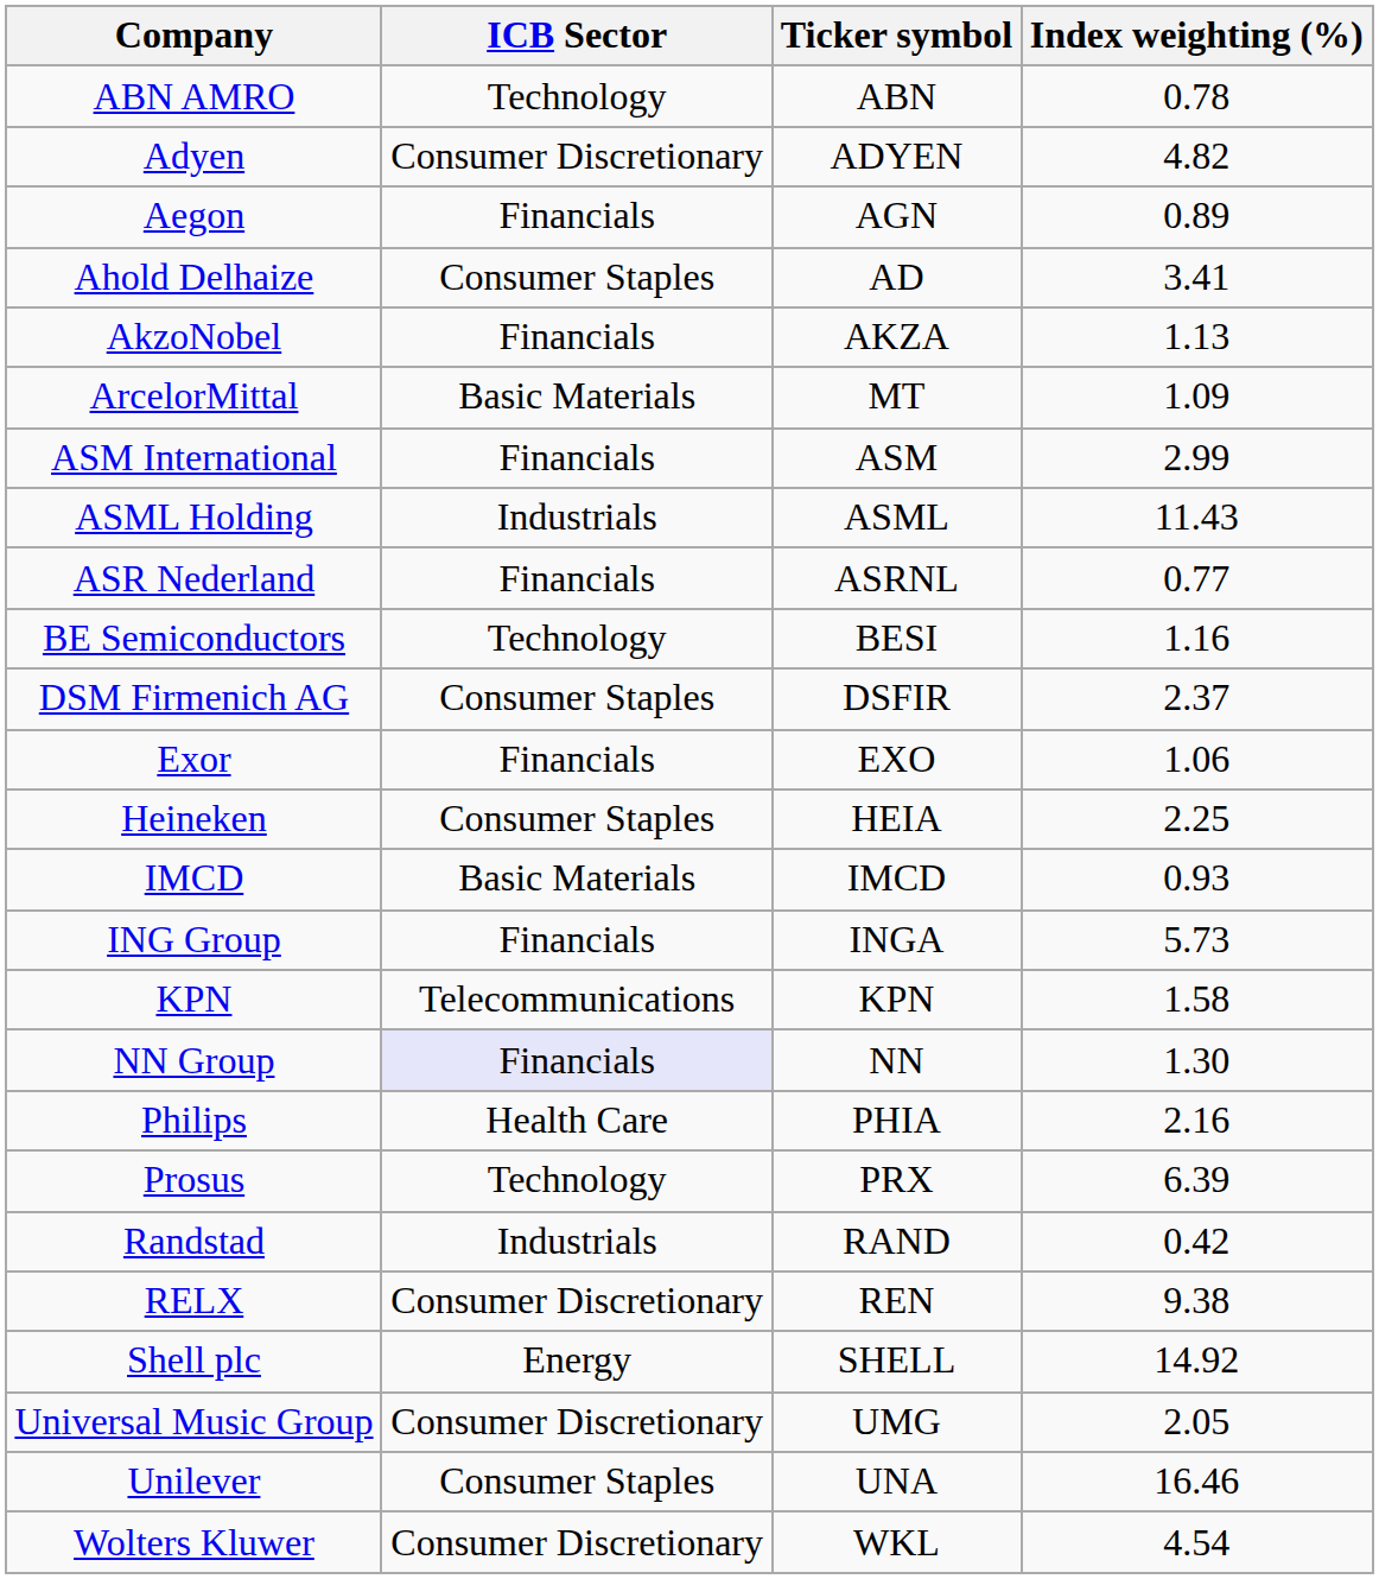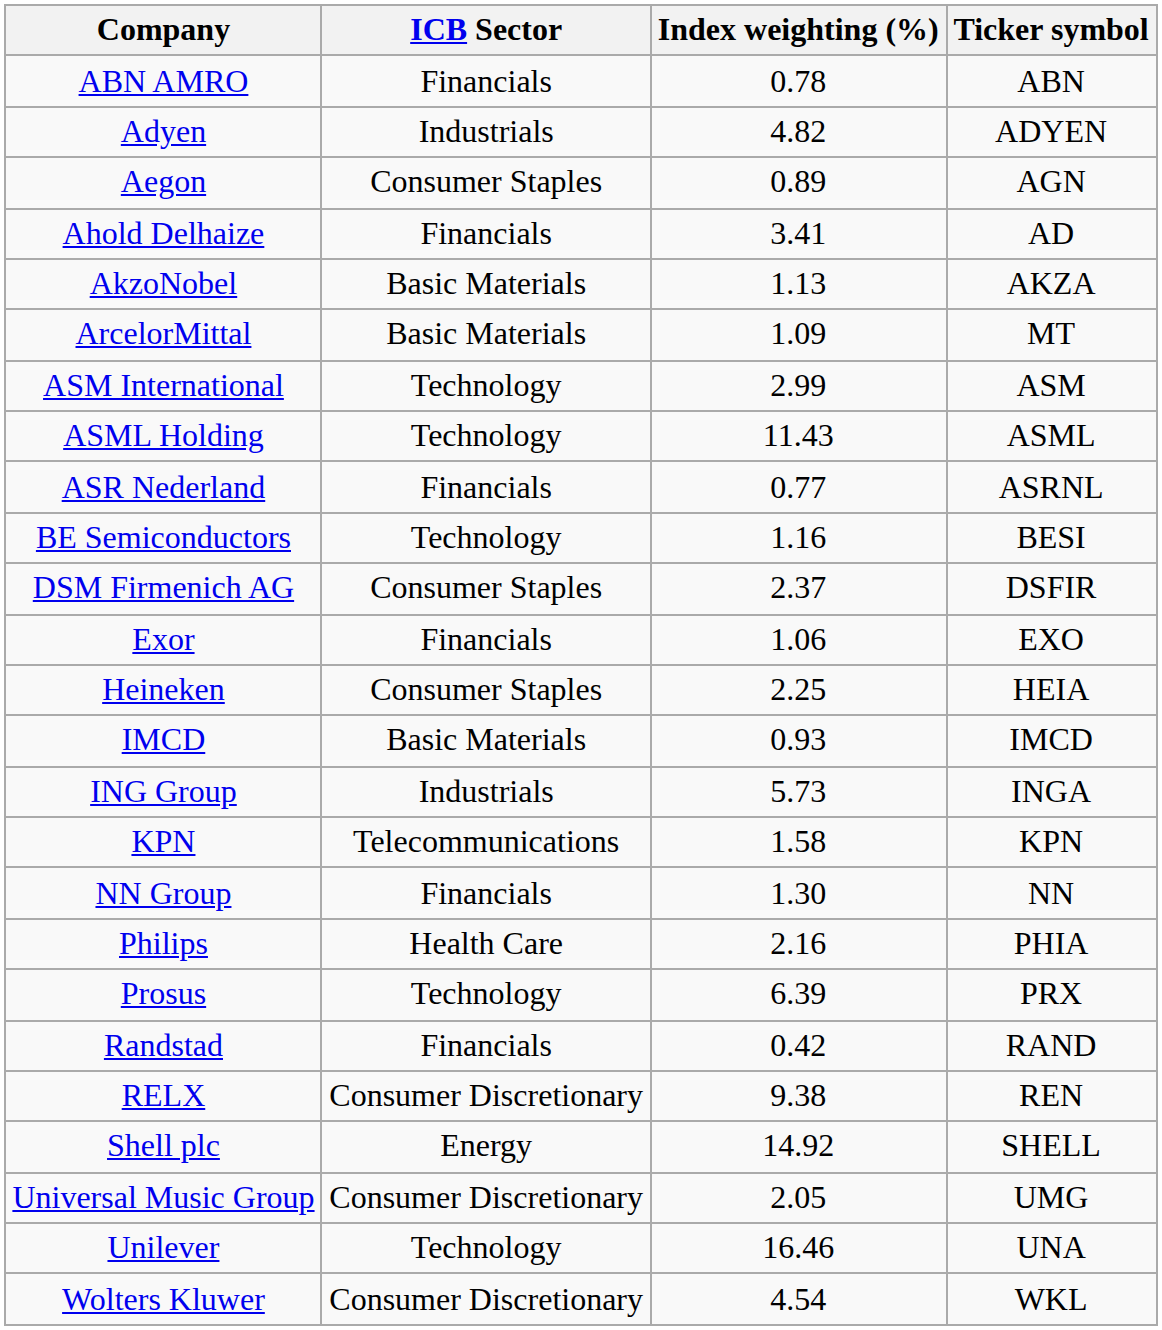 <table class="wikitable sortable" id="constituents" style="text-align: center;" cellpadding=2 cellspacing=2>
 <tr>
 <th>Company</th>
 <th><a href='#'>ICB</a> Sector</th>
+<th>Index weighting (%)</th>
 <th>Ticker symbol</th>
-<th>Index weighting (%)</th>
 </tr>
 <tr>
 <td><a href='#'>ABN AMRO</a></td>
-<td>Technology</td>
+<td>Financials</td>
+<td>0.78</td>
 <td>ABN</td>
-<td>0.78</td>
 </tr>
 <tr>
 <td><a href='#'>Adyen</a></td>
-<td>Consumer Discretionary</td>
+<td>Industrials</td>
+<td>4.82</td>
 <td>ADYEN</td>
-<td>4.82</td>
 </tr>
 <tr>
 <td><a href='#'>Aegon</a></td>
-<td>Financials</td>
+<td>Consumer Staples</td>
+<td>0.89</td>
 <td>AGN</td>
-<td>0.89</td>
 </tr>
 <tr>
 <td><a href='#'>Ahold Delhaize</a></td>
-<td>Consumer Staples</td>
+<td>Financials</td>
+<td>3.41</td>
 <td>AD</td>
-<td>3.41</td>
 </tr>
 <tr>
 <td><a href='#'>AkzoNobel</a></td>
-<td>Financials</td>
+<td>Basic Materials</td>
+<td>1.13</td>
 <td>AKZA</td>
-<td>1.13</td>
 </tr>
 <tr>
 <td><a href='#'>ArcelorMittal</a></td>
 <td>Basic Materials</td>
+<td>1.09</td>
 <td>MT</td>
-<td>1.09</td>
 </tr>
 <tr>
 <td><a href='#'>ASM International</a></td>
-<td>Financials</td>
+<td>Technology</td>
+<td>2.99</td>
 <td>ASM</td>
-<td>2.99</td>
 </tr>
 <tr>
 <td><a href='#'>ASML Holding</a></td>
-<td>Industrials</td>
+<td>Technology</td>
+<td>11.43</td>
 <td>ASML</td>
-<td>11.43</td>
 </tr>
 <tr>
 <td><a href='#'>ASR Nederland</a></td>
 <td>Financials</td>
+<td>0.77</td>
 <td>ASRNL</td>
-<td>0.77</td>
 </tr>
 <tr>
 <td><a href='#'>BE Semiconductors</a></td>
 <td>Technology</td>
+<td>1.16</td>
 <td>BESI</td>
-<td>1.16</td>
 </tr>
 <tr>
 <td><a href='#'>DSM Firmenich AG</a></td>
 <td>Consumer Staples</td>
+<td>2.37</td>
 <td>DSFIR</td>
-<td>2.37</td>
 </tr>
 <tr>
 <td><a href='#'>Exor</a></td>
 <td>Financials</td>
+<td>1.06</td>
 <td>EXO</td>
-<td>1.06</td>
 </tr>
 <tr>
 <td><a href='#'>Heineken</a></td>
 <td>Consumer Staples</td>
+<td>2.25</td>
 <td>HEIA</td>
-<td>2.25</td>
 </tr>
 <tr>
 <td><a href='#'>IMCD</a></td>
 <td>Basic Materials</td>
+<td>0.93</td>
 <td>IMCD</td>
-<td>0.93</td>
 </tr>
 <tr>
 <td><a href='#'>ING Group</a></td>
-<td>Financials</td>
+<td>Industrials</td>
+<td>5.73</td>
 <td>INGA</td>
-<td>5.73</td>
 </tr>
 <tr>
 <td><a href='#'>KPN</a></td>
 <td>Telecommunications</td>
+<td>1.58</td>
 <td>KPN</td>
-<td>1.58</td>
 </tr>
 <tr>
 <td><a href='#'>NN Group</a></td>
-<td style="background: lavender;">Financials</td>
+<td>Financials</td>
+<td>1.30</td>
 <td>NN</td>
-<td>1.30</td>
 </tr>
 <tr>
 <td><a href='#'>Philips</a></td>
 <td>Health Care</td>
+<td>2.16</td>
 <td>PHIA</td>
-<td>2.16</td>
 </tr>
 <tr>
 <td><a href='#'>Prosus</a></td>
 <td>Technology</td>
+<td>6.39</td>
 <td>PRX</td>
-<td>6.39</td>
 </tr>
 <tr>
 <td><a href='#'>Randstad</a></td>
-<td>Industrials</td>
+<td>Financials</td>
+<td>0.42</td>
 <td>RAND</td>
-<td>0.42</td>
 </tr>
 <tr>
 <td><a href='#'>RELX</a></td>
 <td>Consumer Discretionary</td>
+<td>9.38</td>
 <td>REN</td>
-<td>9.38</td>
 </tr>
 <tr>
 <td><a href='#'>Shell plc</a></td>
 <td>Energy</td>
+<td>14.92</td>
 <td>SHELL</td>
-<td>14.92</td>
 </tr>
 <tr>
 <td><a href='#'>Universal Music Group</a></td>
 <td>Consumer Discretionary</td>
+<td>2.05</td>
 <td>UMG</td>
-<td>2.05</td>
 </tr>
 <tr>
 <td><a href='#'>Unilever</a></td>
-<td>Consumer Staples</td>
+<td>Technology</td>
+<td>16.46</td>
 <td>UNA</td>
-<td>16.46</td>
 </tr>
 <tr>
 <td><a href='#'>Wolters Kluwer</a></td>
 <td>Consumer Discretionary</td>
+<td>4.54</td>
 <td>WKL</td>
-<td>4.54</td>
 </tr>
 </table>
